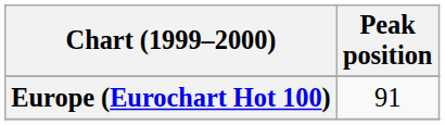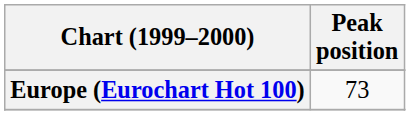 <table class="wikitable sortable plainrowheaders" style="text-align:center">
 <tr>
 <th scope="col">Chart (1999–2000)</th>
 <th scope="col">Peak<br>position</th>
 </tr>
 <tr>
 </tr>
 <tr>
 <th scope="row">Europe (<a href='#'>Eurochart Hot 100</a>)</th>
-<td>91</td>
+<td>73</td>
 </tr>
 <tr>
 </tr>
 <tr>
 </tr>
 <tr>
 </tr>
 <tr>
 </tr>
 <tr>
 </tr>
 </table>
